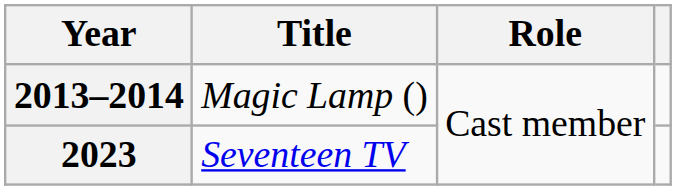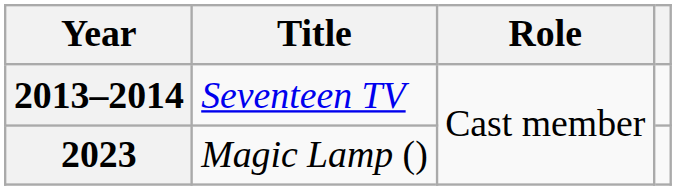 <table class="wikitable sortable plainrowheaders">
 <tr>
 <th scope="col">Year</th>
 <th scope="col">Title</th>
 <th scope="col">Role</th>
 <th class="unsortable" scope="col"></th>
 </tr>
 <tr>
 <th scope="row">2013–2014</th>
-<td><em>Magic Lamp</em> ()</td>
+<td><em><a href='#'>Seventeen TV</a></em></td>
 <td rowspan="4">Cast member</td>
 <td></td>
 </tr>
 <tr>
 <th scope="row">2023</th>
-<td><em><a href='#'>Seventeen TV</a></em></td>
+<td><em>Magic Lamp</em> ()</td>
 <td></td>
 </tr>
 </table>
